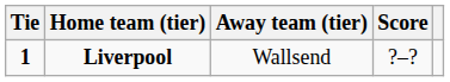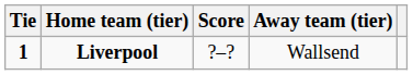 <table class="wikitable" style="text-align:center; font-size:85%">
 <tr>
 <th>Tie</th>
 <th>Home team (tier)</th>
+<th>Score</th>
 <th>Away team (tier)</th>
-<th>Score</th>
 <th></th>
 </tr>
 <tr>
 <td align="center"><strong>1</strong></td>
 <td><strong>Liverpool</strong></td>
+<td align="center">?–?</td>
 <td>Wallsend</td>
-<td align="center">?–?</td>
 <td></td>
 </tr>
 </table>
